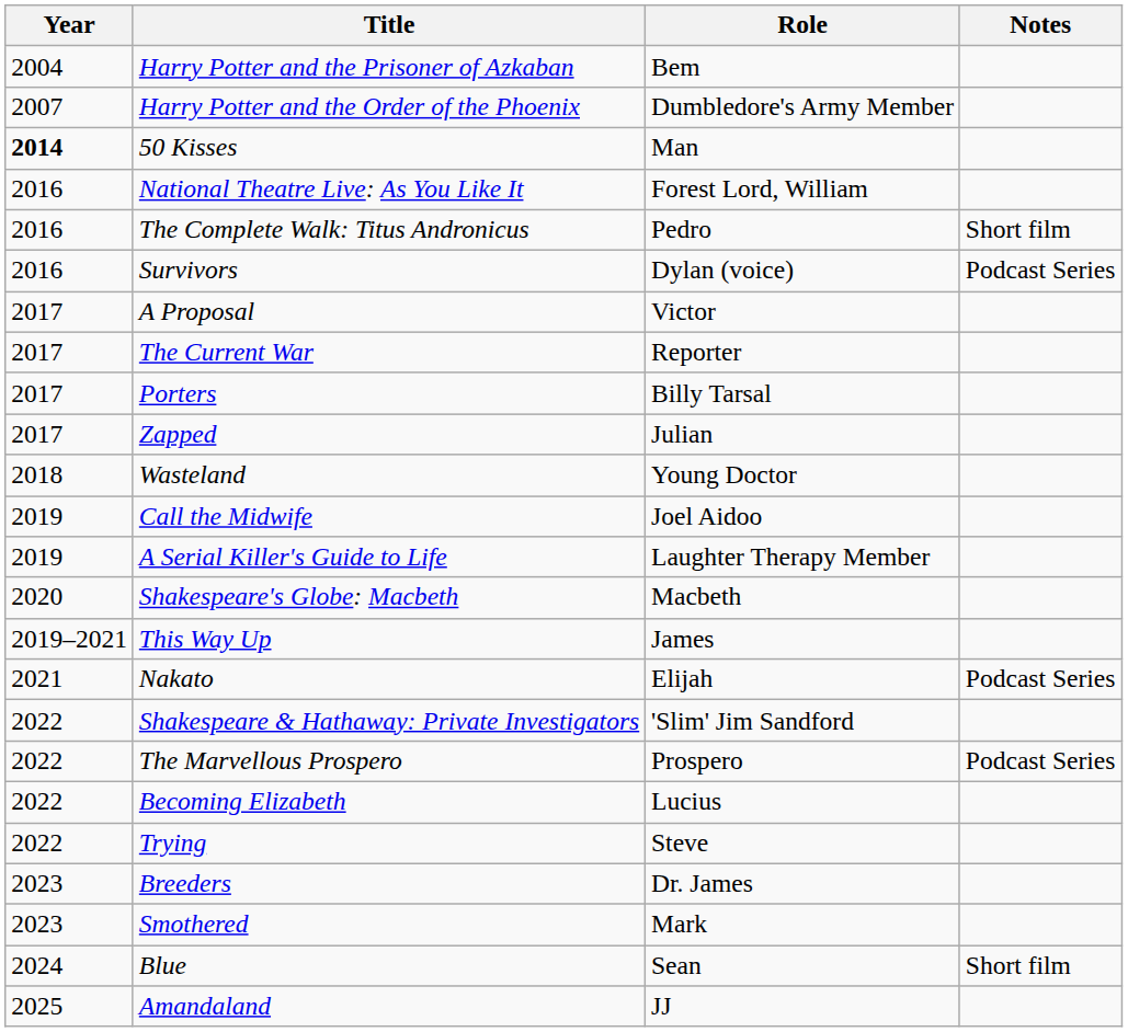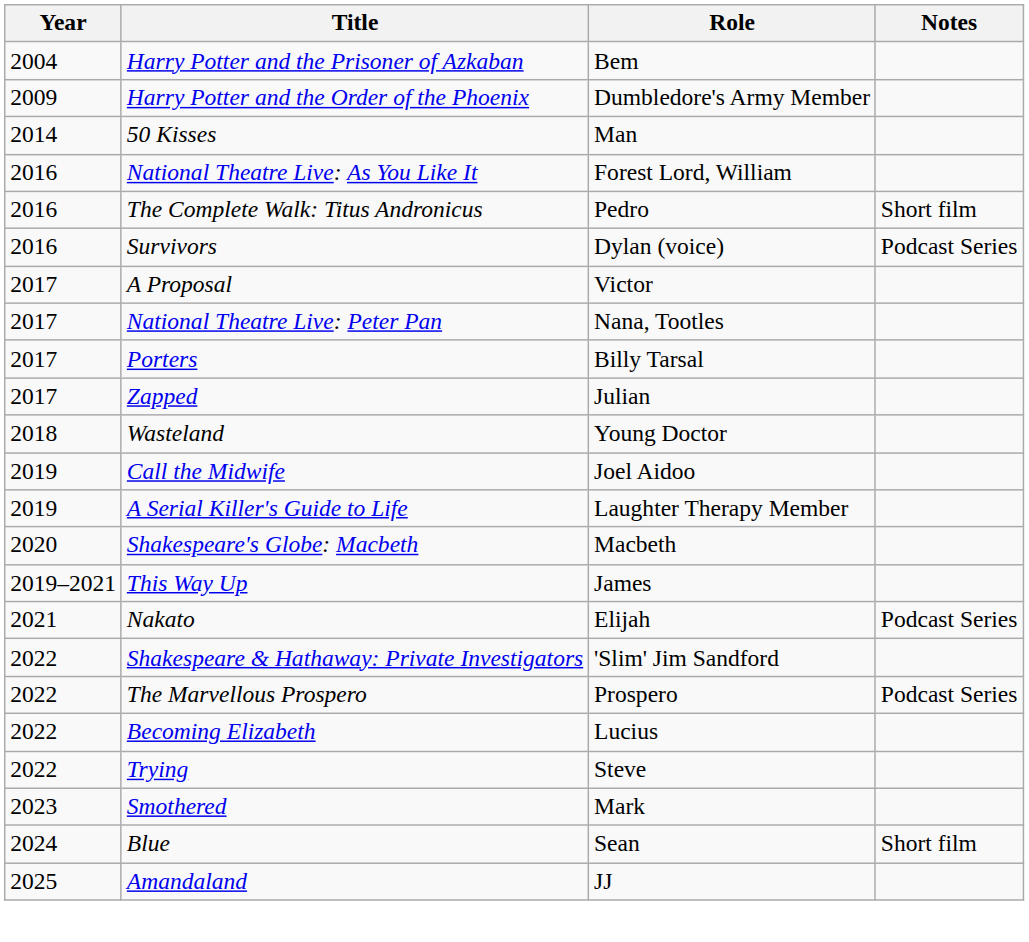 <table class="wikitable plainrowheaders sortable">
 <tr>
 <th scope="col">Year</th>
 <th scope="col">Title</th>
 <th scope="col">Role</th>
 <th class="unsortable">Notes</th>
 </tr>
 <tr>
 <td>2004</td>
 <td><em><a href='#'>Harry Potter and the Prisoner of Azkaban</a></em></td>
 <td>Bem</td>
 <td></td>
 </tr>
 <tr>
-<td>2007</td>
+<td>2009</td>
 <td><a href='#'><em>Harry Potter and the Order of the Phoenix</em></a></td>
 <td>Dumbledore's Army Member</td>
 <td></td>
 </tr>
 <tr>
-<td><strong>2014</strong></td>
+<td>2014</td>
 <td><em>50 Kisses</em></td>
 <td>Man</td>
 <td></td>
 </tr>
 <tr>
 <td>2016</td>
 <td><em><a href='#'>National Theatre Live</a>: <a href='#'>As You Like It</a></em></td>
 <td>Forest Lord, William</td>
 <td></td>
 </tr>
 <tr>
 <td>2016</td>
 <td><em>The Complete Walk: Titus Andronicus</em></td>
 <td>Pedro</td>
 <td>Short film</td>
 </tr>
 <tr>
 <td>2016</td>
 <td><em>Survivors</em></td>
 <td>Dylan (voice)</td>
 <td>Podcast Series</td>
 </tr>
 <tr>
 <td>2017</td>
 <td><em>A Proposal</em></td>
 <td>Victor</td>
 <td></td>
 </tr>
 <tr>
 <td>2017</td>
-<td><em><a href='#'>The Current War</a></em></td>
-<td>Reporter</td>
+<td><em><a href='#'>National Theatre Live</a>: <a href='#'>Peter Pan</a></em></td>
+<td>Nana, Tootles</td>
 <td></td>
 </tr>
 <tr>
 <td>2017</td>
 <td><a href='#'><em>Porters</em></a></td>
 <td>Billy Tarsal</td>
 <td></td>
 </tr>
 <tr>
 <td>2017</td>
 <td><a href='#'><em>Zapped</em></a></td>
 <td>Julian</td>
 <td></td>
 </tr>
 <tr>
 <td>2018</td>
 <td><em>Wasteland</em></td>
 <td>Young Doctor</td>
 <td></td>
 </tr>
 <tr>
 <td>2019</td>
 <td><em><a href='#'>Call the Midwife</a></em></td>
 <td>Joel Aidoo</td>
 <td></td>
 </tr>
 <tr>
 <td>2019</td>
 <td><em><a href='#'>A Serial Killer's Guide to Life</a></em></td>
 <td>Laughter Therapy Member</td>
 <td></td>
 </tr>
 <tr>
 <td>2020</td>
 <td><em><a href='#'>Shakespeare's Globe</a>: <a href='#'>Macbeth</a></em></td>
 <td>Macbeth</td>
 <td></td>
 </tr>
 <tr>
 <td>2019–2021</td>
 <td><a href='#'><em>This Way Up</em></a></td>
 <td>James</td>
 <td></td>
 </tr>
 <tr>
 <td>2021</td>
 <td><em>Nakato</em></td>
 <td>Elijah</td>
 <td>Podcast Series</td>
 </tr>
 <tr>
 <td>2022</td>
 <td><em><a href='#'>Shakespeare & Hathaway: Private Investigators</a></em></td>
 <td>'Slim' Jim Sandford</td>
 <td></td>
 </tr>
 <tr>
 <td>2022</td>
 <td><em>The Marvellous Prospero</em></td>
 <td>Prospero</td>
 <td>Podcast Series</td>
 </tr>
 <tr>
 <td>2022</td>
 <td><em><a href='#'>Becoming Elizabeth</a></em></td>
 <td>Lucius</td>
 <td></td>
 </tr>
 <tr>
 <td>2022</td>
 <td><a href='#'><em>Trying</em></a></td>
 <td>Steve</td>
 <td></td>
 </tr>
 <tr>
 <td>2023</td>
-<td><a href='#'><em>Breeders</em></a></td>
-<td>Dr. James</td>
-<td></td>
-</tr>
-<tr>
-<td>2023</td>
 <td><a href='#'><em>Smothered</em></a></td>
 <td>Mark</td>
 <td></td>
 </tr>
 <tr>
 <td>2024</td>
 <td><em>Blue</em></td>
 <td>Sean</td>
 <td>Short film</td>
 </tr>
 <tr>
 <td>2025</td>
 <td><em><a href='#'>Amandaland</a></em></td>
 <td>JJ</td>
 <td></td>
 </tr>
 </table>
